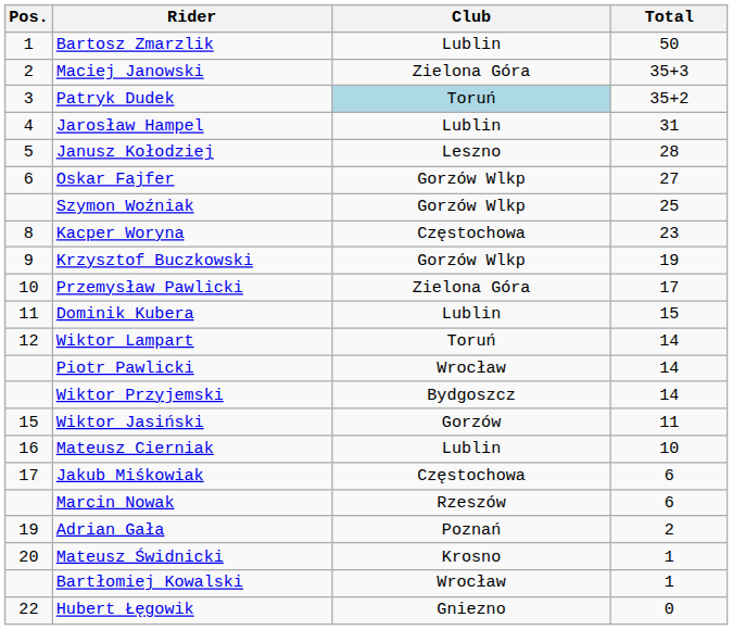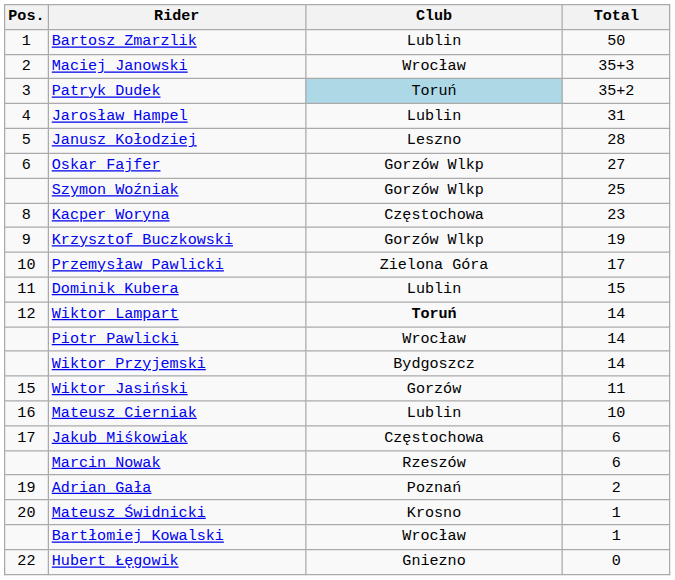 <table class=wikitable style="font-size:93%;">
 <tr>
 <th width=25px>Pos.</th>
 <th width=200px>Rider</th>
 <th width=200px>Club</th>
 <th width=80px>Total</th>
 </tr>
 <tr align=center>
 <td>1</td>
 <td align=left><a href='#'>Bartosz Zmarzlik</a></td>
 <td>Lublin</td>
 <td>50</td>
 </tr>
 <tr align=center>
 <td>2</td>
 <td align=left><a href='#'>Maciej Janowski</a></td>
-<td>Zielona Góra</td>
+<td>Wrocław</td>
 <td>35+3</td>
 </tr>
 <tr align=center>
 <td>3</td>
 <td align=left><a href='#'>Patryk Dudek</a></td>
 <td style="background: lightblue;">Toruń</td>
 <td>35+2</td>
 </tr>
 <tr align=center>
 <td>4</td>
 <td align=left><a href='#'>Jarosław Hampel</a></td>
 <td>Lublin</td>
 <td>31</td>
 </tr>
 <tr align=center>
 <td>5</td>
 <td align=left><a href='#'>Janusz Kołodziej</a></td>
 <td>Leszno</td>
 <td>28</td>
 </tr>
 <tr align=center>
 <td>6</td>
 <td align=left><a href='#'>Oskar Fajfer</a></td>
 <td>Gorzów Wlkp</td>
 <td>27</td>
 </tr>
 <tr align=center>
 <td></td>
 <td align=left><a href='#'>Szymon Woźniak</a></td>
 <td>Gorzów Wlkp</td>
 <td>25</td>
 </tr>
 <tr align=center>
 <td>8</td>
 <td align=left><a href='#'>Kacper Woryna</a></td>
 <td>Częstochowa</td>
 <td>23</td>
 </tr>
 <tr align=center>
 <td>9</td>
 <td align=left><a href='#'>Krzysztof Buczkowski</a></td>
 <td>Gorzów Wlkp</td>
 <td>19</td>
 </tr>
 <tr align=center>
 <td>10</td>
 <td align=left><a href='#'>Przemysław Pawlicki</a></td>
 <td>Zielona Góra</td>
 <td>17</td>
 </tr>
 <tr align=center>
 <td>11</td>
 <td align=left><a href='#'>Dominik Kubera</a></td>
 <td>Lublin</td>
 <td>15</td>
 </tr>
 <tr align=center>
 <td>12</td>
 <td align=left><a href='#'>Wiktor Lampart</a></td>
-<td>Toruń</td>
+<td><strong>Toruń</strong></td>
 <td>14</td>
 </tr>
 <tr align=center>
 <td></td>
 <td align=left><a href='#'>Piotr Pawlicki</a></td>
 <td>Wrocław</td>
 <td>14</td>
 </tr>
 <tr align=center>
 <td></td>
 <td align=left><a href='#'>Wiktor Przyjemski</a></td>
 <td>Bydgoszcz</td>
 <td>14</td>
 </tr>
 <tr align=center>
 <td>15</td>
 <td align=left><a href='#'>Wiktor Jasiński</a></td>
 <td>Gorzów</td>
 <td>11</td>
 </tr>
 <tr align=center>
 <td>16</td>
 <td align=left><a href='#'>Mateusz Cierniak</a></td>
 <td>Lublin</td>
 <td>10</td>
 </tr>
 <tr align=center>
 <td>17</td>
 <td align=left><a href='#'>Jakub Miśkowiak</a></td>
 <td>Częstochowa</td>
 <td>6</td>
 </tr>
 <tr align=center>
 <td></td>
 <td align=left><a href='#'>Marcin Nowak</a></td>
 <td>Rzeszów</td>
 <td>6</td>
 </tr>
 <tr align=center>
 <td>19</td>
 <td align=left><a href='#'>Adrian Gała</a></td>
 <td>Poznań</td>
 <td>2</td>
 </tr>
 <tr align=center>
 <td>20</td>
 <td align=left><a href='#'>Mateusz Świdnicki</a></td>
 <td>Krosno</td>
 <td>1</td>
 </tr>
 <tr align=center>
 <td></td>
 <td align=left><a href='#'>Bartłomiej Kowalski</a></td>
 <td>Wrocław</td>
 <td>1</td>
 </tr>
 <tr align=center>
 <td>22</td>
 <td align=left><a href='#'>Hubert Łęgowik</a></td>
 <td>Gniezno</td>
 <td>0</td>
 </tr>
 </table>
